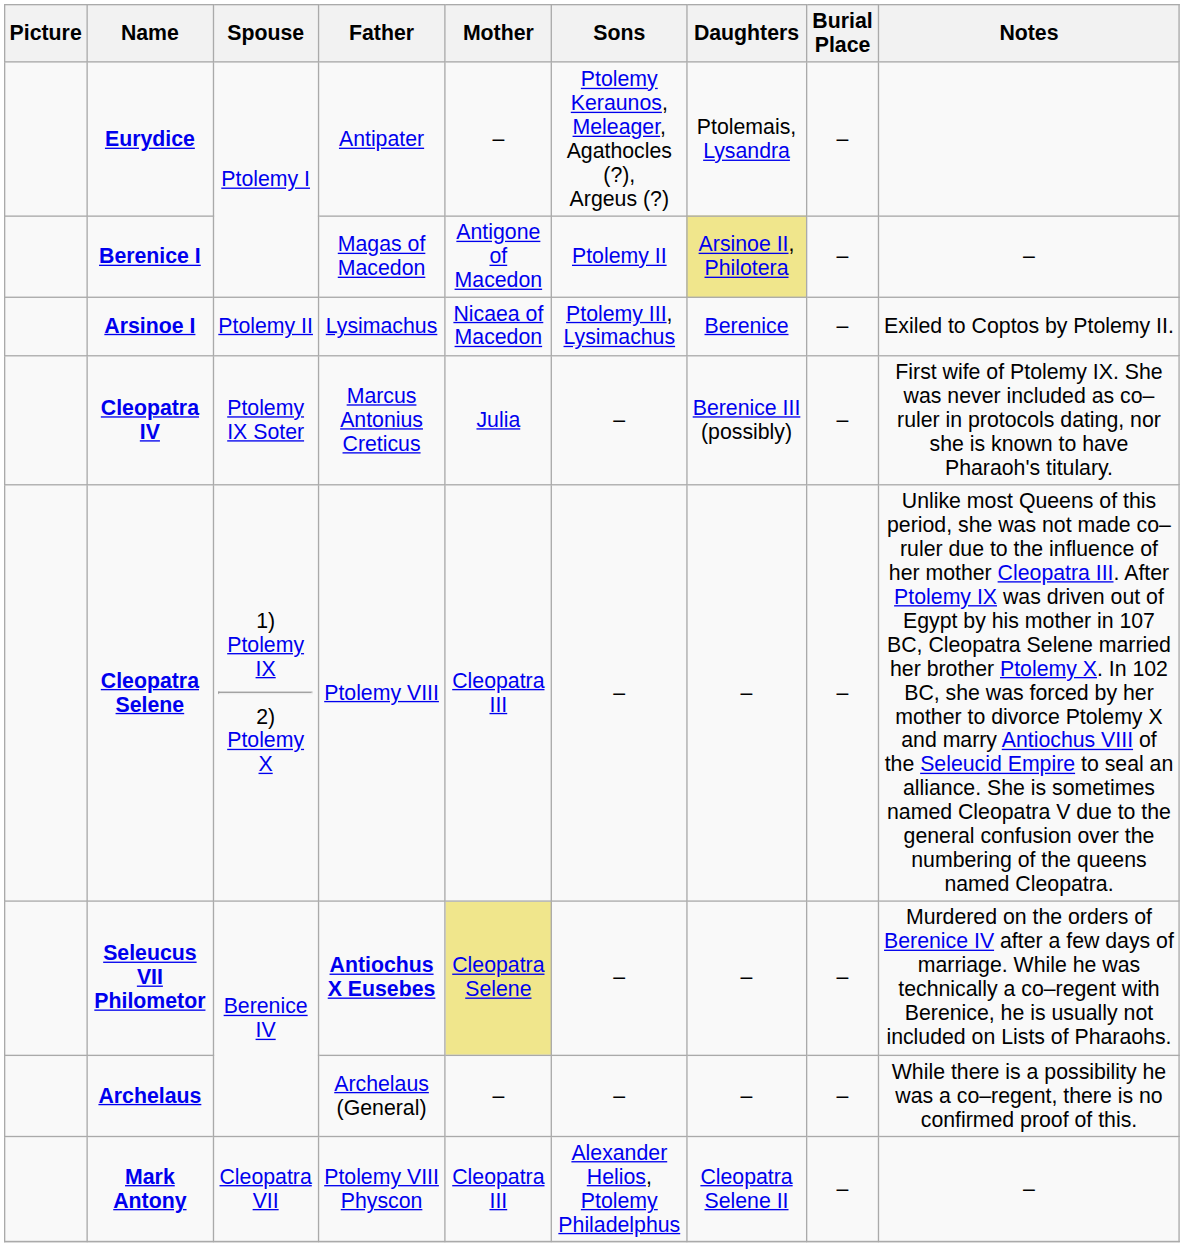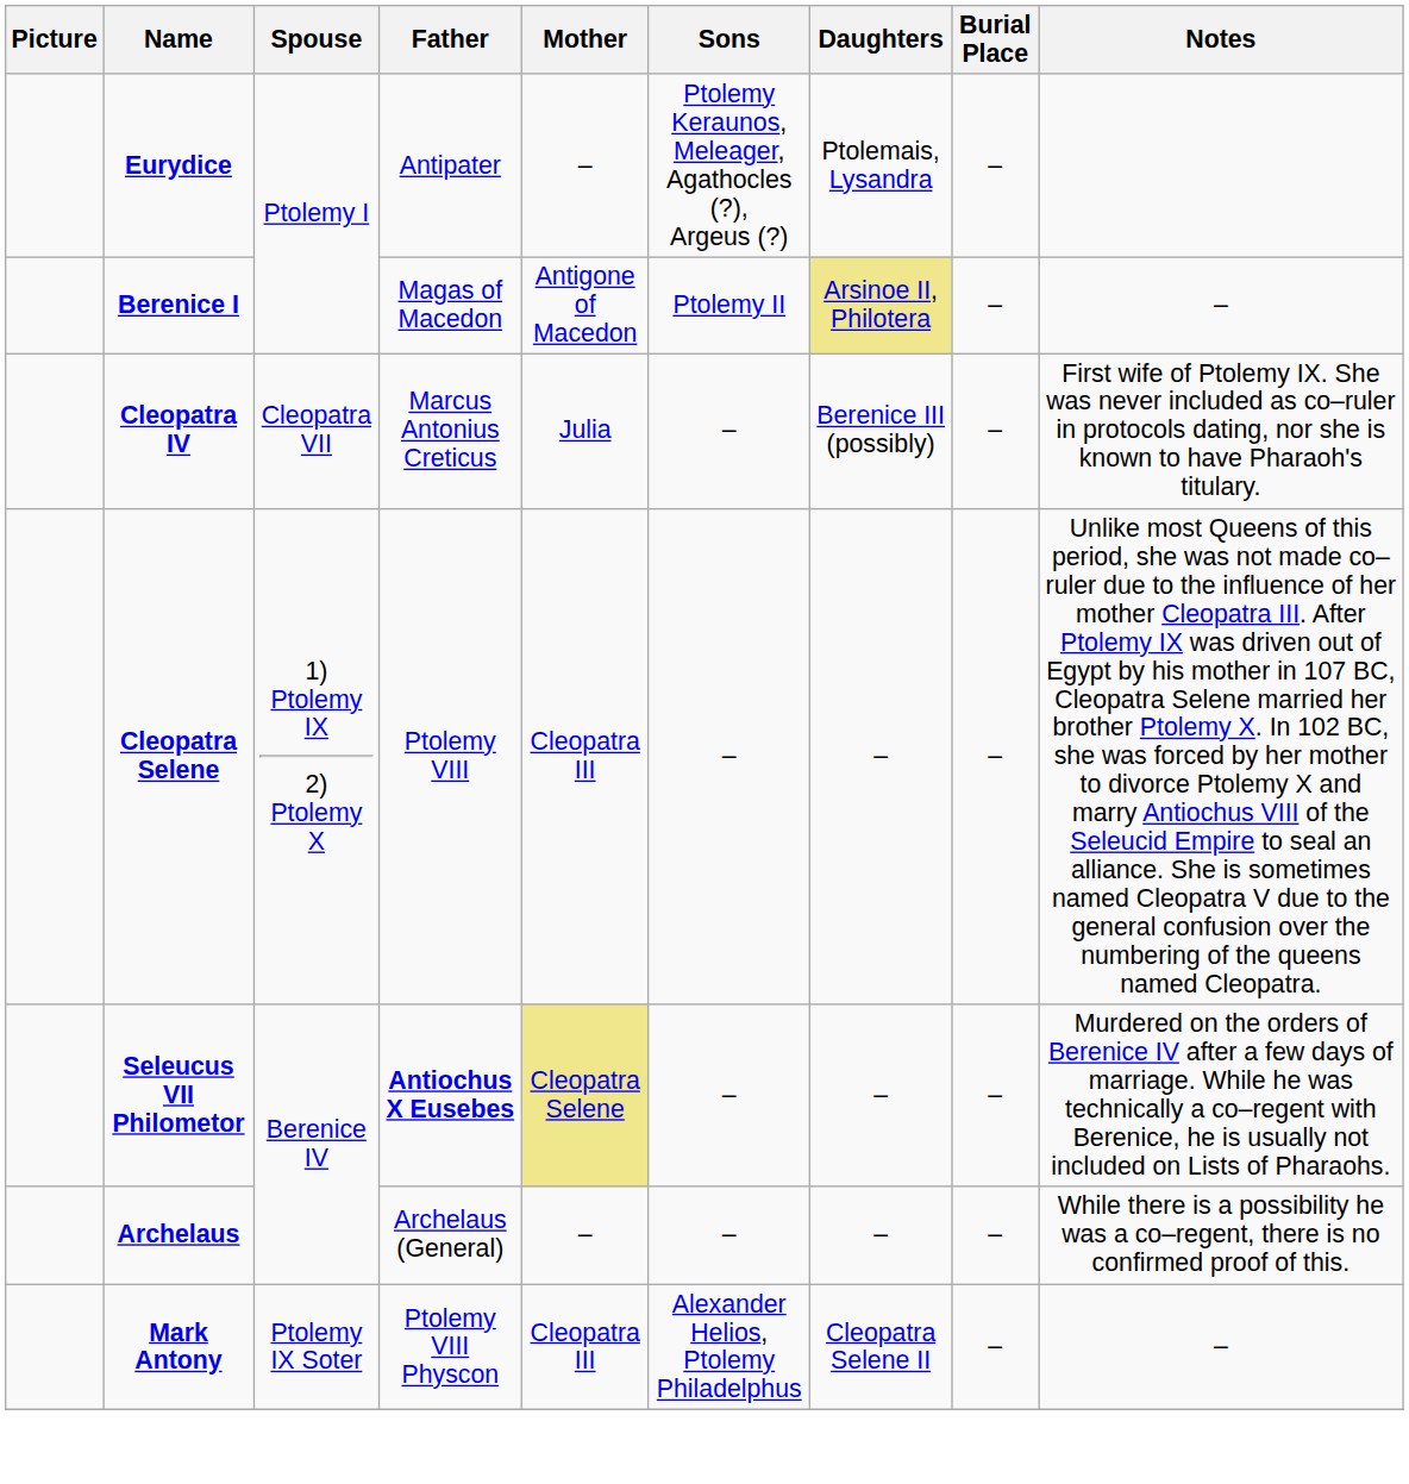 <table width=100% class="wikitable" style="text-align:center;">
 <tr>
 <th>Picture</th>
 <th>Name</th>
 <th>Spouse</th>
 <th>Father</th>
 <th>Mother</th>
 <th>Sons</th>
 <th>Daughters</th>
 <th>Burial Place</th>
 <th>Notes</th>
 </tr>
 <tr>
 <td></td>
 <td><strong><a href='#'>Eurydice</a></strong></td>
 <td rowspan=2><a href='#'>Ptolemy I</a></td>
 <td><a href='#'>Antipater</a></td>
 <td>–</td>
 <td><a href='#'>Ptolemy Keraunos</a>,<br><a href='#'>Meleager</a>,<br>Agathocles (?),<br>Argeus (?)</td>
 <td>Ptolemais, <a href='#'>Lysandra</a></td>
 <td>–</td>
 <td></td>
 </tr>
 <tr>
 <td></td>
 <td><strong><a href='#'>Berenice I</a></strong></td>
 <td><a href='#'>Magas of Macedon</a></td>
 <td><a href='#'>Antigone of Macedon</a></td>
 <td><a href='#'>Ptolemy II</a></td>
 <td style="background: khaki;"><a href='#'>Arsinoe II</a>, <a href='#'>Philotera</a></td>
 <td>–</td>
 <td>–</td>
 </tr>
 <tr>
 <td></td>
-<td><strong><a href='#'>Arsinoe I</a></strong></td>
-<td><a href='#'>Ptolemy II</a></td>
-<td><a href='#'>Lysimachus</a></td>
-<td><a href='#'>Nicaea of Macedon</a></td>
-<td><a href='#'>Ptolemy III</a>,<br><a href='#'>Lysimachus</a></td>
-<td><a href='#'>Berenice</a></td>
-<td>–</td>
-<td>Exiled to Coptos by Ptolemy II.</td>
-</tr>
-<tr>
-<td></td>
 <td><strong><a href='#'>Cleopatra IV</a></strong></td>
-<td><a href='#'>Ptolemy IX Soter</a></td>
+<td><a href='#'>Cleopatra VII</a></td>
 <td><a href='#'>Marcus Antonius Creticus</a></td>
 <td><a href='#'>Julia</a></td>
 <td>–</td>
 <td><a href='#'>Berenice III</a> (possibly)</td>
 <td>–</td>
 <td>First wife of Ptolemy IX. She was never included as co–ruler in protocols dating, nor she is known to have Pharaoh's titulary.</td>
 </tr>
 <tr>
 <td></td>
 <td><strong><a href='#'>Cleopatra Selene</a></strong></td>
 <td>1) <a href='#'>Ptolemy IX</a><br><hr>2) <a href='#'>Ptolemy X</a></td>
 <td><a href='#'>Ptolemy VIII</a></td>
 <td><a href='#'>Cleopatra III</a></td>
 <td>–</td>
 <td>–</td>
 <td>–</td>
 <td>Unlike most Queens of this period, she was not made co–ruler due to the influence of her mother <a href='#'>Cleopatra III</a>. After <a href='#'>Ptolemy IX</a> was driven out of Egypt by his mother in 107 BC, Cleopatra Selene married her brother <a href='#'>Ptolemy X</a>. In 102 BC, she was forced by her mother to divorce Ptolemy X and marry <a href='#'>Antiochus VIII</a> of the <a href='#'>Seleucid Empire</a> to seal an alliance. She is sometimes named Cleopatra V due to the general confusion over the numbering of the queens named Cleopatra.</td>
 </tr>
 <tr>
 <td></td>
 <td><strong><a href='#'>Seleucus VII Philometor</a></strong></td>
 <td rowspan=2><a href='#'>Berenice IV</a></td>
 <td><strong><a href='#'>Antiochus X Eusebes</a></strong></td>
 <td style="background: khaki;"><a href='#'>Cleopatra Selene</a></td>
 <td>–</td>
 <td>–</td>
 <td>–</td>
 <td>Murdered on the orders of <a href='#'>Berenice IV</a> after a few days of marriage. While he was technically a co–regent with Berenice, he is usually not included on Lists of Pharaohs.</td>
 </tr>
 <tr>
 <td></td>
 <td><strong><a href='#'>Archelaus</a></strong><br></td>
 <td><a href='#'>Archelaus</a> (General)</td>
 <td>–</td>
 <td>–</td>
 <td>–</td>
 <td>–</td>
 <td>While there is a possibility he was a co–regent, there is no confirmed proof of this.</td>
 </tr>
 <tr>
 <td></td>
 <td><strong><a href='#'>Mark Antony</a></strong></td>
-<td><a href='#'>Cleopatra VII</a></td>
+<td><a href='#'>Ptolemy IX Soter</a></td>
 <td><a href='#'>Ptolemy VIII Physcon</a></td>
 <td><a href='#'>Cleopatra III</a></td>
 <td><a href='#'>Alexander Helios</a>,<br><a href='#'>Ptolemy Philadelphus</a></td>
 <td><a href='#'>Cleopatra Selene II</a></td>
 <td>–</td>
 <td>–</td>
 </tr>
 <tr>
 </tr>
 </table>
